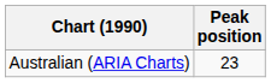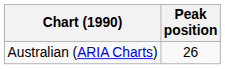 <table class="wikitable">
 <tr>
 <th>Chart (1990)</th>
 <th>Peak<br>position</th>
 </tr>
 <tr>
 <td>Australian (<a href='#'>ARIA Charts</a>)</td>
-<td align="center">23</td>
+<td align="center">26</td>
 </tr>
 </table>
